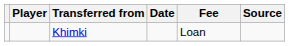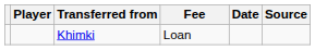 <table class="wikitable plainrowheaders sortable">
 <tr>
 <th></th>
 <th scope="col">Player</th>
 <th>Transferred from</th>
+<th style="width: 80px;">Fee</th>
 <th scope="col">Date</th>
-<th style="width: 80px;">Fee</th>
 <th scope="col">Source</th>
 </tr>
 <tr>
 <td align="center"></td>
 <td> </td>
 <td> <a href='#'>Khimki</a></td>
+<td>Loan</td>
 <td></td>
-<td>Loan</td>
 <td></td>
 </tr>
 </table>
